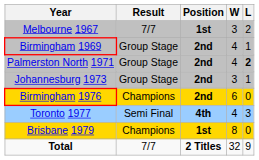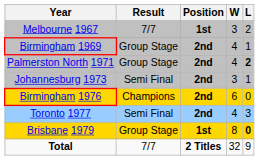 <table class="wikitable" style="text-align: center;">
 <tr>
 <th>Year</th>
 <th>Result</th>
 <th>Position</th>
 <th>W</th>
 <th>L</th>
 </tr>
 <tr style="background:silver;">
 <td> <a href='#'>Melbourne</a> <a href='#'>1967</a></td>
 <td>7/7</td>
 <td><strong>1st</strong></td>
 <td>3</td>
 <td>2</td>
 </tr>
 <tr style="background:silver;">
 <td style="border: 2px solid red"> <a href='#'>Birmingham</a> <a href='#'>1969</a></td>
 <td>Group Stage</td>
 <td><strong>2nd</strong></td>
 <td>4</td>
 <td>1</td>
 </tr>
 <tr style="background:silver;">
 <td> <a href='#'>Palmerston North</a> <a href='#'>1971</a></td>
 <td>Group Stage</td>
 <td><strong>2nd</strong></td>
 <td>4</td>
 <td><strong>2</strong></td>
 </tr>
 <tr style="background:silver;">
 <td> <a href='#'>Johannesburg</a> <a href='#'>1973</a></td>
-<td>Group Stage</td>
+<td>Semi Final</td>
 <td><strong>2nd</strong></td>
 <td>3</td>
 <td>1</td>
 </tr>
 <tr style="background:gold;">
 <td style="border: 2px solid red"> <a href='#'>Birmingham</a> <a href='#'>1976</a></td>
 <td>Champions</td>
 <td><strong>2nd</strong></td>
 <td>6</td>
 <td>0</td>
 </tr>
 <tr style="background:#9acdff;">
 <td> <a href='#'>Toronto</a> <a href='#'>1977</a></td>
 <td>Semi Final</td>
-<td><strong>4th</strong></td>
+<td><strong>2nd</strong></td>
 <td>4</td>
 <td>3</td>
 </tr>
 <tr style="background:gold;">
 <td> <a href='#'>Brisbane</a> <a href='#'>1979</a></td>
-<td>Champions</td>
+<td>Group Stage</td>
 <td><strong>1st</strong></td>
 <td>8</td>
-<td>0</td>
+<td><strong>0</strong></td>
 </tr>
 <tr>
 <td><strong>Total</strong></td>
 <td>7/7</td>
 <td><strong>2 Titles</strong></td>
 <td>32</td>
 <td>9</td>
 </tr>
 </table>
